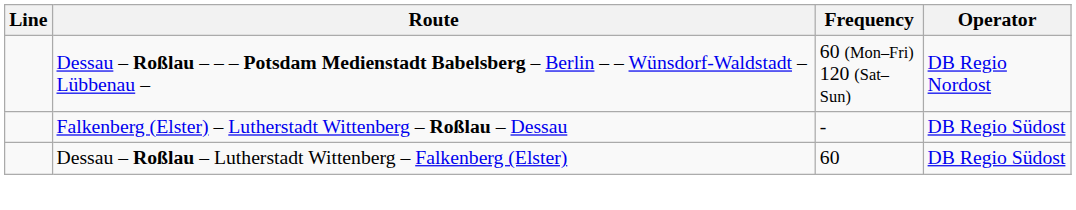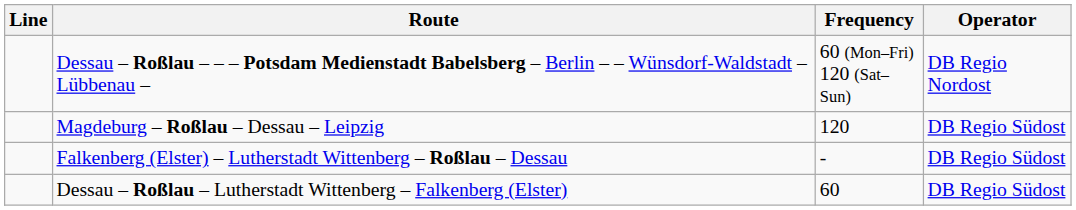 <table class="wikitable">
 <tr class="hintergrundfarbe6">
 <th>Line</th>
 <th>Route</th>
 <th>Frequency</th>
 <th>Operator</th>
 </tr>
 <tr>
 <td align="center"></td>
 <td><a href='#'>Dessau</a> – <strong>Roßlau</strong> –  –  – <strong>Potsdam Medienstadt Babelsberg</strong> – <a href='#'>Berlin</a> –   – <a href='#'>Wünsdorf-Waldstadt</a> – <a href='#'>Lübbenau</a> – </td>
 <td>60 <small>(Mon–Fri)</small><br>120 <small>(Sat–Sun)</small></td>
 <td><a href='#'>DB Regio Nordost</a></td>
 </tr>
 <tr>
 <td align="center"></td>
+<td><a href='#'>Magdeburg</a> – <strong>Roßlau</strong> – Dessau – <a href='#'>Leipzig</a></td>
+<td>120</td>
+<td><a href='#'>DB Regio Südost</a></td>
+</tr>
+<tr>
+<td align="center"></td>
 <td><a href='#'>Falkenberg (Elster)</a> – <a href='#'>Lutherstadt Wittenberg</a> – <strong>Roßlau</strong> – <a href='#'>Dessau</a></td>
 <td>-</td>
 <td><a href='#'>DB Regio Südost</a></td>
 </tr>
 <tr>
 <td align="center"></td>
 <td>Dessau – <strong>Roßlau</strong> – Lutherstadt Wittenberg – <a href='#'>Falkenberg (Elster)</a></td>
 <td>60</td>
 <td><a href='#'>DB Regio Südost</a></td>
 </tr>
 </table>
